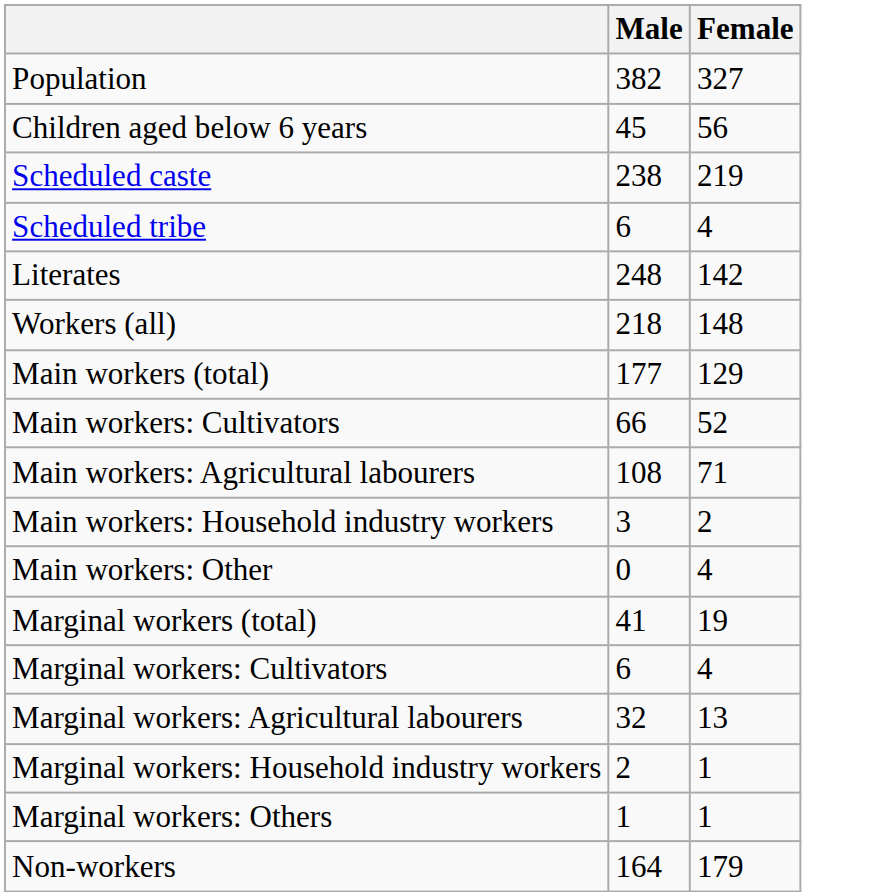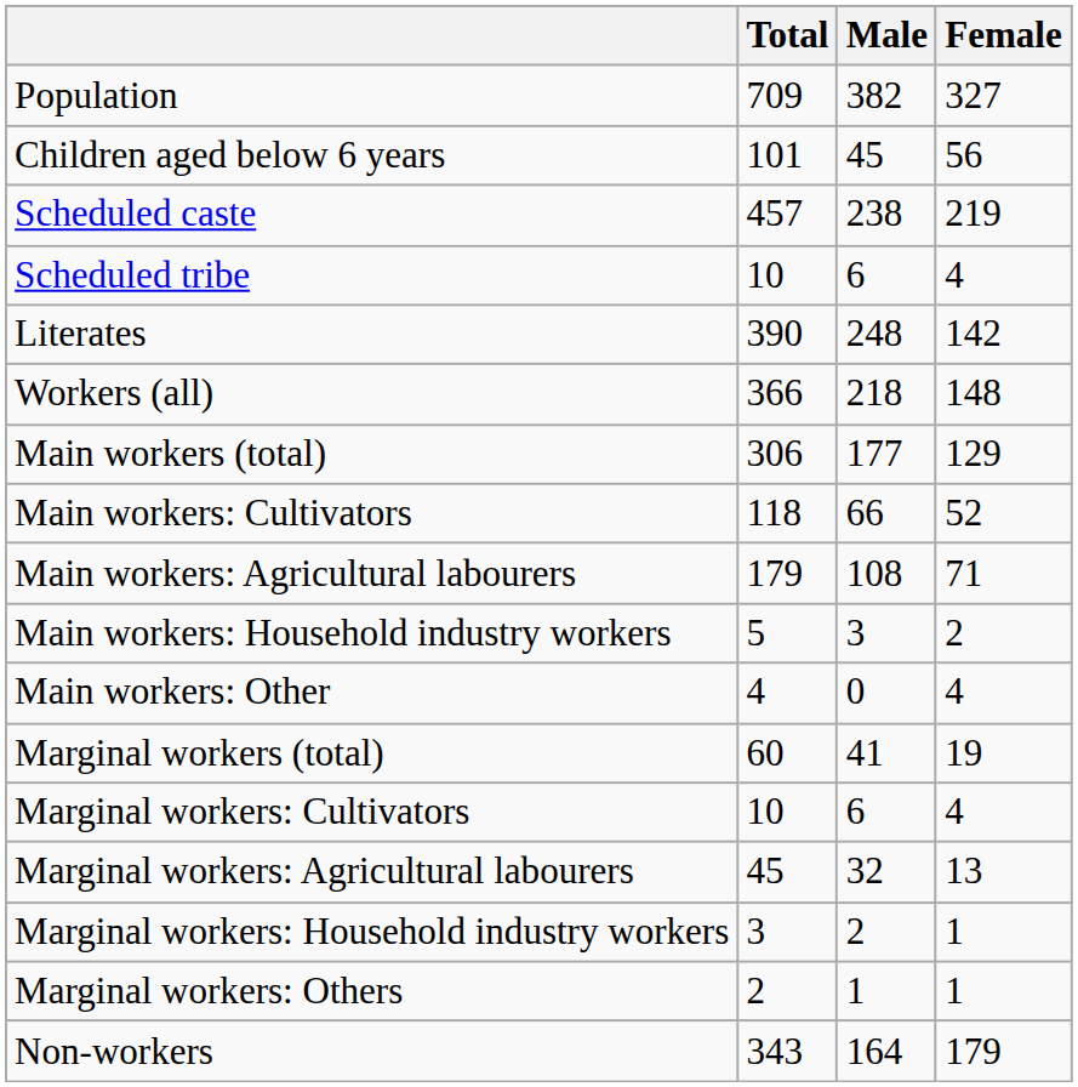 <table class="wikitable sortable">
 <tr>
 <th></th>
+<th>Total</th>
 <th>Male</th>
 <th>Female</th>
 </tr>
 <tr>
 <td>Population</td>
+<td>709</td>
 <td>382</td>
 <td>327</td>
 </tr>
 <tr>
 <td>Children aged below 6 years</td>
+<td>101</td>
 <td>45</td>
 <td>56</td>
 </tr>
 <tr>
 <td><a href='#'>Scheduled caste</a></td>
+<td>457</td>
 <td>238</td>
 <td>219</td>
 </tr>
 <tr>
 <td><a href='#'>Scheduled tribe</a></td>
+<td>10</td>
 <td>6</td>
 <td>4</td>
 </tr>
 <tr>
 <td>Literates</td>
+<td>390</td>
 <td>248</td>
 <td>142</td>
 </tr>
 <tr>
 <td>Workers (all)</td>
+<td>366</td>
 <td>218</td>
 <td>148</td>
 </tr>
 <tr>
 <td>Main workers (total)</td>
+<td>306</td>
 <td>177</td>
 <td>129</td>
 </tr>
 <tr>
 <td>Main workers: Cultivators</td>
+<td>118</td>
 <td>66</td>
 <td>52</td>
 </tr>
 <tr>
 <td>Main workers: Agricultural labourers</td>
+<td>179</td>
 <td>108</td>
 <td>71</td>
 </tr>
 <tr>
 <td>Main workers: Household industry workers</td>
+<td>5</td>
 <td>3</td>
 <td>2</td>
 </tr>
 <tr>
 <td>Main workers: Other</td>
+<td>4</td>
 <td>0</td>
 <td>4</td>
 </tr>
 <tr>
 <td>Marginal workers (total)</td>
+<td>60</td>
 <td>41</td>
 <td>19</td>
 </tr>
 <tr>
 <td>Marginal workers: Cultivators</td>
+<td>10</td>
 <td>6</td>
 <td>4</td>
 </tr>
 <tr>
 <td>Marginal workers: Agricultural labourers</td>
+<td>45</td>
 <td>32</td>
 <td>13</td>
 </tr>
 <tr>
 <td>Marginal workers: Household industry workers</td>
+<td>3</td>
 <td>2</td>
 <td>1</td>
 </tr>
 <tr>
 <td>Marginal workers: Others</td>
+<td>2</td>
 <td>1</td>
 <td>1</td>
 </tr>
 <tr>
 <td>Non-workers</td>
+<td>343</td>
 <td>164</td>
 <td>179</td>
 </tr>
 </table>
